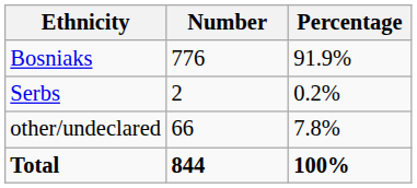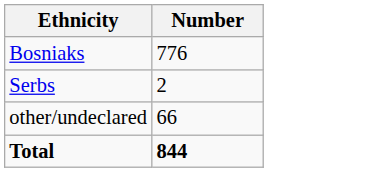 <table class="wikitable">
 <tr>
 <th width="100px">Ethnicity</th>
 <th width="80px">Number</th>
-<th width="80px">Percentage</th>
 </tr>
 <tr>
 <td><a href='#'>Bosniaks</a></td>
 <td>776</td>
-<td>91.9%</td>
 </tr>
 <tr>
 <td><a href='#'>Serbs</a></td>
 <td>2</td>
-<td>0.2%</td>
 </tr>
 <tr>
 <td>other/undeclared</td>
 <td>66</td>
-<td>7.8%</td>
 </tr>
 <tr>
 <td><strong>Total</strong></td>
 <td><strong>844</strong></td>
-<td><strong>100%</strong></td>
 </tr>
 </table>
